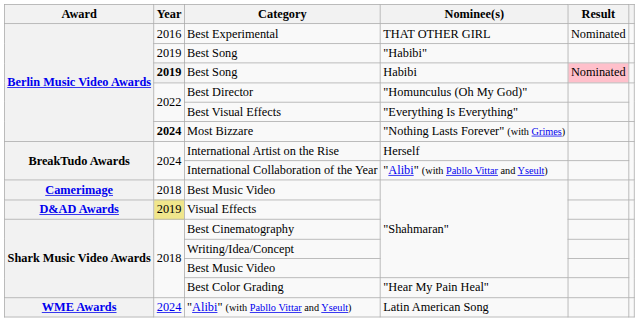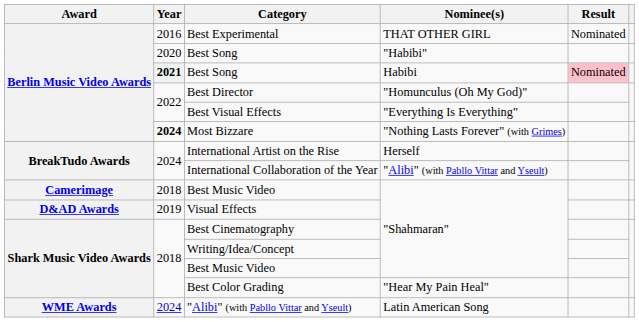 <table class="wikitable sortable plainrowheaders">
 <tr>
 <th scope="col">Award</th>
 <th scope="col">Year</th>
 <th scope="col">Category</th>
 <th scope="col">Nominee(s)</th>
 <th scope="col">Result</th>
 <th scope="col" class="unsortable"></th>
 </tr>
 <tr>
 <th rowspan="6"><a href='#'>Berlin Music Video Awards</a></th>
 <td>2016</td>
 <td>Best Experimental</td>
 <td>THAT OTHER GIRL</td>
 <td>Nominated</td>
 <td></td>
 </tr>
 <tr>
-<td>2019</td>
+<td>2020</td>
 <td>Best Song</td>
 <td>"Habibi"</td>
 <td></td>
 <td></td>
 </tr>
 <tr>
-<th>2019</th>
+<th>2021</th>
 <td>Best Song</td>
 <td>Habibi</td>
 <td style="background: pink;">Nominated</td>
 <td></td>
 </tr>
 <tr>
 <td rowspan=2>2022</td>
 <td>Best Director</td>
 <td>"Homunculus (Oh My God)"</td>
 <td></td>
 <td rowspan=2></td>
 </tr>
 <tr>
 <td>Best Visual Effects</td>
 <td>"Everything Is Everything"</td>
 <td></td>
 </tr>
 <tr>
 <td><strong>2024</strong></td>
 <td>Most Bizzare</td>
 <td>"Nothing Lasts Forever" <small>(with <a href='#'>Grimes</a>)</small></td>
 <td></td>
 <td></td>
 </tr>
 <tr>
 <th scope="row" rowspan=2>BreakTudo Awards</th>
 <td rowspan=2>2024</td>
 <td>International Artist on the Rise</td>
 <td>Herself</td>
 <td></td>
 <td rowspan=2></td>
 </tr>
 <tr>
 <td>International Collaboration of the Year</td>
 <td>"<a href='#'>Alibi</a>" <small>(with <a href='#'>Pabllo Vittar</a> and <a href='#'>Yseult</a>)</small></td>
 <td></td>
 </tr>
 <tr>
 <th scope="row"><a href='#'>Camerimage</a></th>
 <td>2018</td>
 <td>Best Music Video</td>
 <td rowspan=5>"Shahmaran"</td>
 <td></td>
 <td></td>
 </tr>
 <tr>
 <th scope="row"><a href='#'>D&AD Awards</a></th>
-<td style="background: khaki;">2019</td>
+<td>2019</td>
 <td>Visual Effects</td>
 <td></td>
 <td></td>
 </tr>
 <tr>
 <th scope="row" rowspan=4>Shark Music Video Awards</th>
 <td rowspan=4>2018</td>
 <td>Best Cinematography</td>
 <td></td>
 <td rowspan=4></td>
 </tr>
 <tr>
 <td>Writing/Idea/Concept</td>
 <td></td>
 </tr>
 <tr>
 <td>Best Music Video</td>
 <td></td>
 </tr>
 <tr>
 <td>Best Color Grading</td>
 <td>"Hear My Pain Heal"</td>
 <td></td>
 </tr>
 <tr>
 <th scope="row"><a href='#'>WME Awards</a></th>
 <td><a href='#'>2024</a></td>
 <td>"<a href='#'>Alibi</a>" <small>(with <a href='#'>Pabllo Vittar</a> and <a href='#'>Yseult</a>)</small></td>
 <td>Latin American Song</td>
 <td></td>
 <td></td>
 </tr>
 </table>
